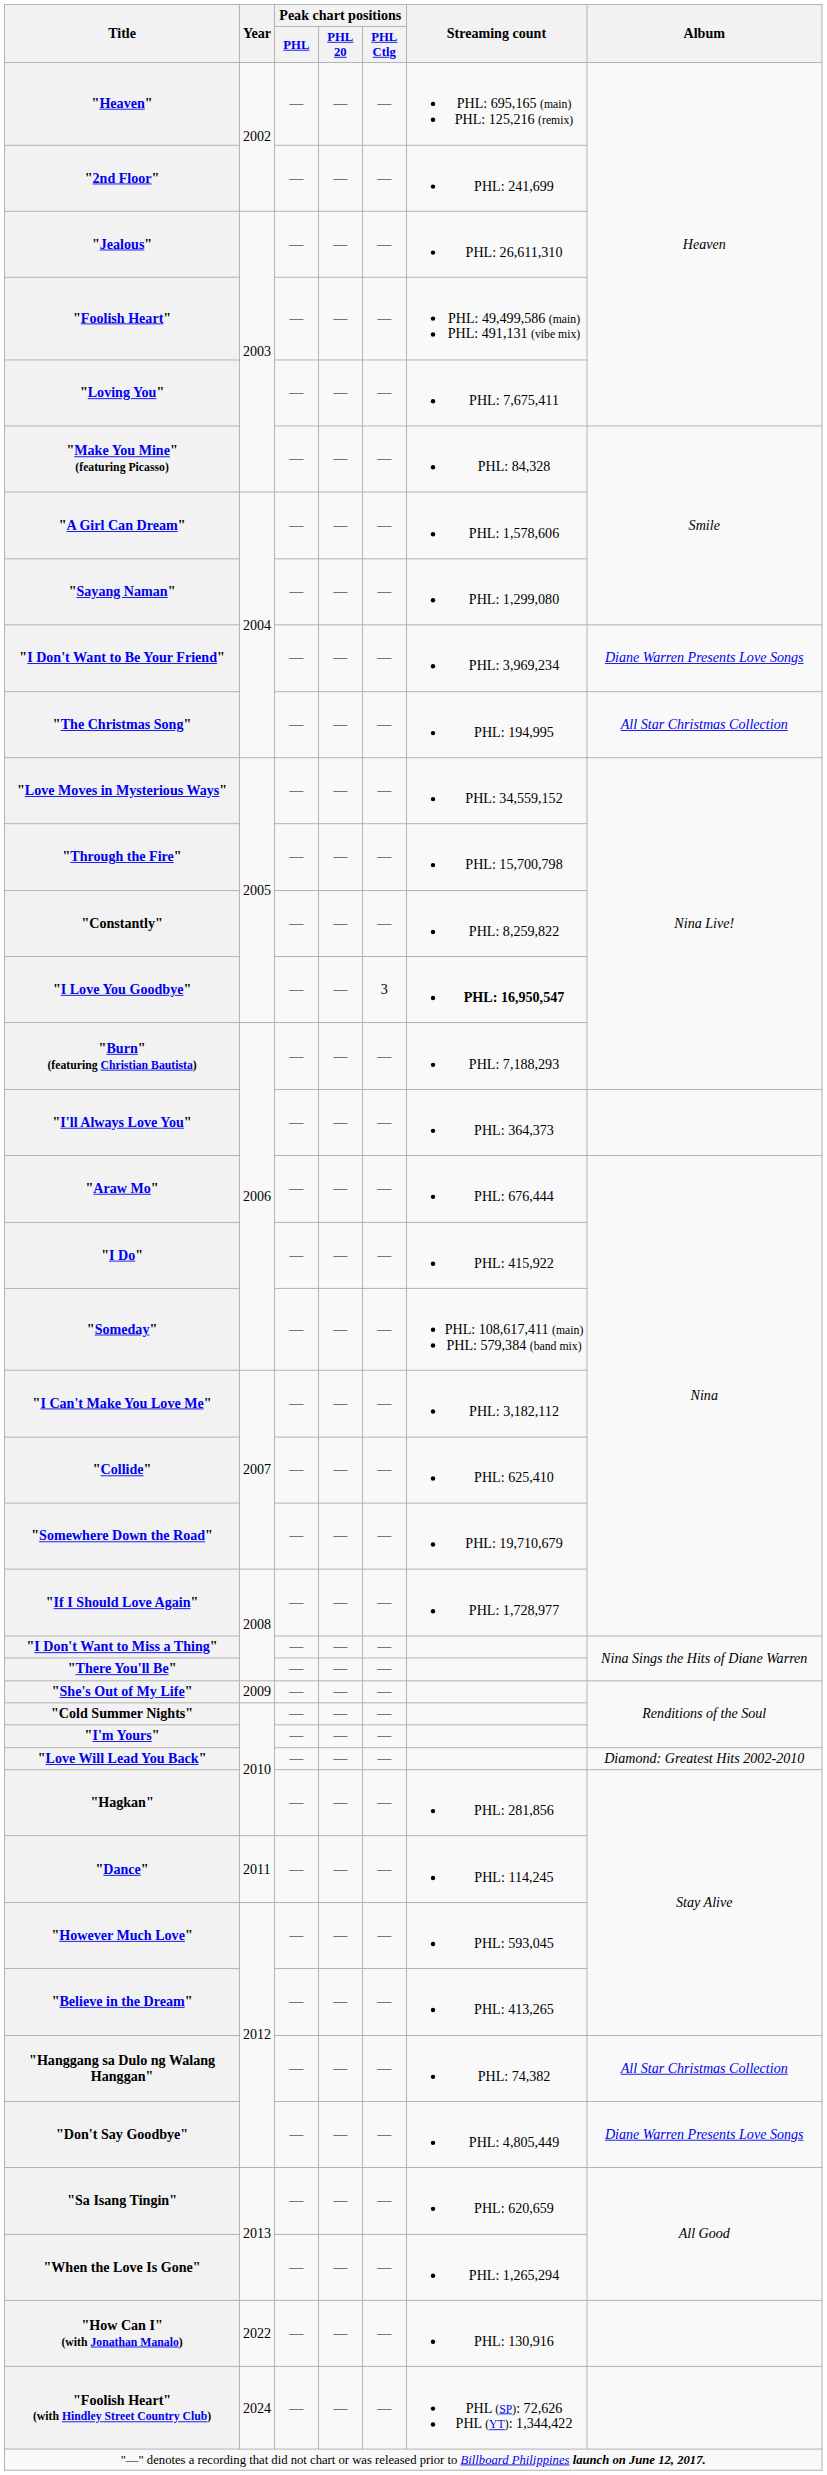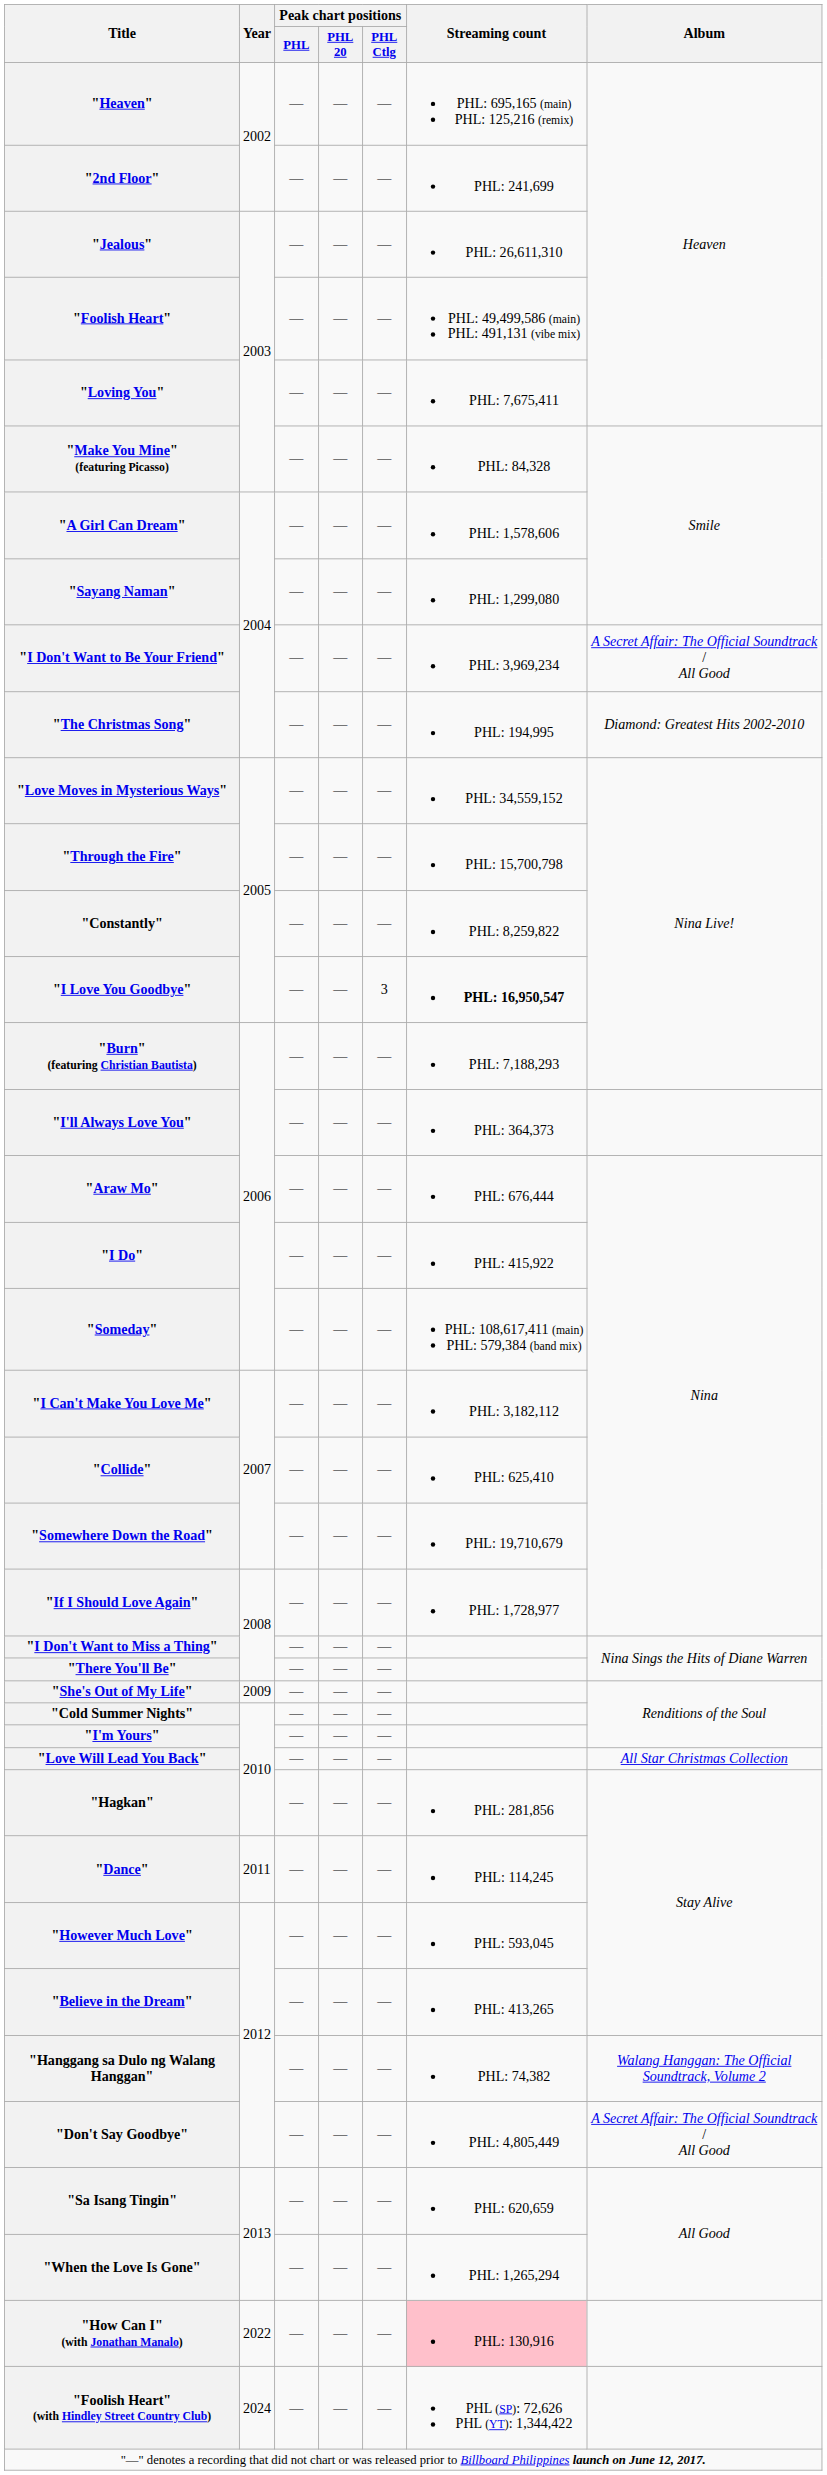 <table class="wikitable plainrowheaders">
 <tr>
 <th scope="col" rowspan="2" width="260">Title</th>
 <th scope="col" rowspan="2">Year</th>
 <th scope="col" colspan="3" style="width:2em;">Peak chart positions</th>
 <th scope="col" rowspan="2">Streaming count</th>
 <th scope="col" rowspan="2" width="260">Album</th>
 </tr>
 <tr>
 <th scope="col" style="width:3em; font-size:90%;"><a href='#'>PHL</a><br></th>
 <th scope="col" style="width:3em; font-size:90%;"><a href='#'>PHL<br>20</a><br></th>
 <th scope="col" style="width:3em; font-size:90%;"><a href='#'>PHL<br>Ctlg</a><br></th>
 </tr>
 <tr>
 <th scope="row">"<a href='#'>Heaven</a>"</th>
 <td rowspan="2">2002</td>
 <td align="center">—</td>
 <td align="center">—</td>
 <td align="center">—</td>
 <td align="center"><br><ul><li>PHL: 695,165 <small>(main)</small></li><li>PHL: 125,216 <small>(remix)</small></li></ul></td>
 <td align="center" rowspan="5"><em>Heaven</em></td>
 </tr>
 <tr>
 <th scope="row">"<a href='#'>2nd Floor</a>"</th>
 <td align="center">—</td>
 <td align="center">—</td>
 <td align="center">—</td>
 <td align="center"><br><ul><li>PHL: 241,699</li></ul></td>
 </tr>
 <tr>
 <th scope="row">"<a href='#'>Jealous</a>"</th>
 <td rowspan="4">2003</td>
 <td align="center">—</td>
 <td align="center">—</td>
 <td align="center">—</td>
 <td align="center"><br><ul><li>PHL: 26,611,310</li></ul></td>
 </tr>
 <tr>
 <th scope="row">"<a href='#'>Foolish Heart</a>"</th>
 <td align="center">—</td>
 <td align="center">—</td>
 <td align="center">—</td>
 <td align="center"><br><ul><li>PHL: 49,499,586 <small>(main)</small></li><li>PHL: 491,131 <small>(vibe mix)</small></li></ul></td>
 </tr>
 <tr>
 <th scope="row">"<a href='#'>Loving You</a>"</th>
 <td align="center">—</td>
 <td align="center">—</td>
 <td align="center">—</td>
 <td align="center"><br><ul><li>PHL: 7,675,411</li></ul></td>
 </tr>
 <tr>
 <th scope="row">"<a href='#'>Make You Mine</a>"<br><small>(featuring Picasso)</small></th>
 <td align="center">—</td>
 <td align="center">—</td>
 <td align="center">—</td>
 <td align="center"><br><ul><li>PHL: 84,328</li></ul></td>
 <td align="center" rowspan="3"><em>Smile</em></td>
 </tr>
 <tr>
 <th scope="row">"<a href='#'>A Girl Can Dream</a>"</th>
 <td rowspan="4">2004</td>
 <td align="center">—</td>
 <td align="center">—</td>
 <td align="center">—</td>
 <td align="center"><br><ul><li>PHL: 1,578,606</li></ul></td>
 </tr>
 <tr>
 <th scope="row">"<a href='#'>Sayang Naman</a>"</th>
 <td align="center">—</td>
 <td align="center">—</td>
 <td align="center">—</td>
 <td align="center"><br><ul><li>PHL: 1,299,080</li></ul></td>
 </tr>
 <tr>
 <th scope="row">"<a href='#'>I Don't Want to Be Your Friend</a>"</th>
 <td align="center">—</td>
 <td align="center">—</td>
 <td align="center">—</td>
 <td align="center"><br><ul><li>PHL: 3,969,234</li></ul></td>
-<td align="center"><em><a href='#'>Diane Warren Presents Love Songs</a></em></td>
+<td align="center"><em><a href='#'>A Secret Affair: The Official Soundtrack</a></em> /<br><em>All Good</em></td>
 </tr>
 <tr>
 <th scope="row">"<a href='#'>The Christmas Song</a>"</th>
 <td align="center">—</td>
 <td align="center">—</td>
 <td align="center">—</td>
 <td align="center"><br><ul><li>PHL: 194,995</li></ul></td>
-<td align="center"><em><a href='#'>All Star Christmas Collection</a></em></td>
+<td align="center"><em>Diamond: Greatest Hits 2002-2010</em></td>
 </tr>
 <tr>
 <th scope="row">"<a href='#'>Love Moves in Mysterious Ways</a>"</th>
 <td rowspan="4">2005</td>
 <td align="center">—</td>
 <td align="center">—</td>
 <td align="center">—</td>
 <td align="center"><br><ul><li>PHL: 34,559,152</li></ul></td>
 <td align="center" rowspan="5"><em>Nina Live!</em></td>
 </tr>
 <tr>
 <th scope="row">"<a href='#'>Through the Fire</a>"</th>
 <td align="center">—</td>
 <td align="center">—</td>
 <td align="center">—</td>
 <td align="center"><br><ul><li>PHL: 15,700,798</li></ul></td>
 </tr>
 <tr>
 <th scope="row">"Constantly"</th>
 <td align="center">—</td>
 <td align="center">—</td>
 <td align="center">—</td>
 <td align="center"><br><ul><li>PHL: 8,259,822</li></ul></td>
 </tr>
 <tr>
 <th scope="row">"<a href='#'>I Love You Goodbye</a>"</th>
 <td align="center">—</td>
 <td align="center">—</td>
 <td align="center">3</td>
 <td align="center"><strong><br><ul><li>PHL: 16,950,547</li></ul></strong></td>
 </tr>
 <tr>
 <th scope="row">"<a href='#'>Burn</a>"<br><small>(featuring <a href='#'>Christian Bautista</a>)</small></th>
 <td rowspan="5">2006</td>
 <td align="center">—</td>
 <td align="center">—</td>
 <td align="center">—</td>
 <td align="center"><br><ul><li>PHL: 7,188,293</li></ul></td>
 </tr>
 <tr>
 <th scope="row">"<a href='#'>I'll Always Love You</a>"</th>
 <td align="center">—</td>
 <td align="center">—</td>
 <td align="center">—</td>
 <td align="center"><br><ul><li>PHL: 364,373</li></ul></td>
 <td></td>
 </tr>
 <tr>
 <th scope="row">"<a href='#'>Araw Mo</a>"</th>
 <td align="center">—</td>
 <td align="center">—</td>
 <td align="center">—</td>
 <td align="center"><br><ul><li>PHL: 676,444</li></ul></td>
 <td align="center" rowspan="7"><em>Nina</em></td>
 </tr>
 <tr>
 <th scope="row">"<a href='#'>I Do</a>"</th>
 <td align="center">—</td>
 <td align="center">—</td>
 <td align="center">—</td>
 <td align="center"><br><ul><li>PHL: 415,922</li></ul></td>
 </tr>
 <tr>
 <th scope="row">"<a href='#'>Someday</a>"</th>
 <td align="center">—</td>
 <td align="center">—</td>
 <td align="center">—</td>
 <td align="center"><br><ul><li>PHL: 108,617,411 <small>(main)</small></li><li>PHL: 579,384 <small>(band mix)</small></li></ul></td>
 </tr>
 <tr>
 <th scope="row">"<a href='#'>I Can't Make You Love Me</a>"</th>
 <td rowspan="3">2007</td>
 <td align="center">—</td>
 <td align="center">—</td>
 <td align="center">—</td>
 <td align="center"><br><ul><li>PHL: 3,182,112</li></ul></td>
 </tr>
 <tr>
 <th scope="row">"<a href='#'>Collide</a>"</th>
 <td align="center">—</td>
 <td align="center">—</td>
 <td align="center">—</td>
 <td align="center"><br><ul><li>PHL: 625,410</li></ul></td>
 </tr>
 <tr>
 <th scope="row">"<a href='#'>Somewhere Down the Road</a>"</th>
 <td align="center">—</td>
 <td align="center">—</td>
 <td align="center">—</td>
 <td align="center"><br><ul><li>PHL: 19,710,679</li></ul></td>
 </tr>
 <tr>
 <th scope="row">"<a href='#'>If I Should Love Again</a>"</th>
 <td rowspan="3">2008</td>
 <td align="center">—</td>
 <td align="center">—</td>
 <td align="center">—</td>
 <td align="center"><br><ul><li>PHL: 1,728,977</li></ul></td>
 </tr>
 <tr>
 <th scope="row">"<a href='#'>I Don't Want to Miss a Thing</a>"</th>
 <td align="center">—</td>
 <td align="center">—</td>
 <td align="center">—</td>
 <td align="center"></td>
 <td align="center" rowspan="2"><em>Nina Sings the Hits of Diane Warren</em></td>
 </tr>
 <tr>
 <th scope="row">"<a href='#'>There You'll Be</a>"</th>
 <td align="center">—</td>
 <td align="center">—</td>
 <td align="center">—</td>
 <td align="center"></td>
 </tr>
 <tr>
 <th scope="row">"<a href='#'>She's Out of My Life</a>"</th>
 <td>2009</td>
 <td align="center">—</td>
 <td align="center">—</td>
 <td align="center">—</td>
 <td align="center"></td>
 <td align="center" rowspan="3"><em>Renditions of the Soul</em></td>
 </tr>
 <tr>
 <th scope="row">"Cold Summer Nights"</th>
 <td rowspan="4">2010</td>
 <td align="center">—</td>
 <td align="center">—</td>
 <td align="center">—</td>
 <td align="center"></td>
 </tr>
 <tr>
 <th scope="row">"<a href='#'>I'm Yours</a>"</th>
 <td align="center">—</td>
 <td align="center">—</td>
 <td align="center">—</td>
 <td align="center"></td>
 </tr>
 <tr>
 <th scope="row">"<a href='#'>Love Will Lead You Back</a>"</th>
 <td align="center">—</td>
 <td align="center">—</td>
 <td align="center">—</td>
 <td align="center"></td>
-<td align="center"><em>Diamond: Greatest Hits 2002-2010</em></td>
+<td align="center"><em><a href='#'>All Star Christmas Collection</a></em></td>
 </tr>
 <tr>
 <th scope="row">"Hagkan"</th>
 <td align="center">—</td>
 <td align="center">—</td>
 <td align="center">—</td>
 <td align="center"><br><ul><li>PHL: 281,856</li></ul></td>
 <td align="center" rowspan="4"><em>Stay Alive</em></td>
 </tr>
 <tr>
 <th scope="row">"<a href='#'>Dance</a>"</th>
 <td>2011</td>
 <td align="center">—</td>
 <td align="center">—</td>
 <td align="center">—</td>
 <td align="center"><br><ul><li>PHL: 114,245</li></ul></td>
 </tr>
 <tr>
 <th scope="row">"<a href='#'>However Much Love</a>"</th>
 <td rowspan="4">2012</td>
 <td align="center">—</td>
 <td align="center">—</td>
 <td align="center">—</td>
 <td align="center"><br><ul><li>PHL: 593,045</li></ul></td>
 </tr>
 <tr>
 <th scope="row">"<a href='#'>Believe in the Dream</a>"</th>
 <td align="center">—</td>
 <td align="center">—</td>
 <td align="center">—</td>
 <td align="center"><br><ul><li>PHL: 413,265</li></ul></td>
 </tr>
 <tr>
 <th scope="row">"Hanggang sa Dulo ng Walang Hanggan"</th>
 <td align="center">—</td>
 <td align="center">—</td>
 <td align="center">—</td>
 <td align="center"><br><ul><li>PHL: 74,382</li></ul></td>
-<td align="center"><em><a href='#'>All Star Christmas Collection</a></em></td>
+<td align="center"><em><a href='#'>Walang Hanggan: The Official Soundtrack, Volume 2</a></em></td>
 </tr>
 <tr>
 <th scope="row">"Don't Say Goodbye"</th>
 <td align="center">—</td>
 <td align="center">—</td>
 <td align="center">—</td>
 <td align="center"><br><ul><li>PHL: 4,805,449</li></ul></td>
-<td align="center"><em><a href='#'>Diane Warren Presents Love Songs</a></em></td>
+<td align="center"><em><a href='#'>A Secret Affair: The Official Soundtrack</a></em> /<br><em>All Good</em></td>
 </tr>
 <tr>
 <th scope="row">"Sa Isang Tingin"</th>
 <td rowspan="2">2013</td>
 <td align="center">—</td>
 <td align="center">—</td>
 <td align="center">—</td>
 <td align="center"><br><ul><li>PHL: 620,659</li></ul></td>
 <td align="center" rowspan="2"><em>All Good</em></td>
 </tr>
 <tr>
 <th scope="row">"When the Love Is Gone"</th>
 <td align="center">—</td>
 <td align="center">—</td>
 <td align="center">—</td>
 <td align="center"><br><ul><li>PHL: 1,265,294</li></ul></td>
 </tr>
 <tr>
 <th scope="row">"How Can I"<br><small>(with <a href='#'>Jonathan Manalo</a>)</small></th>
 <td>2022</td>
 <td align="center">—</td>
 <td align="center">—</td>
 <td align="center">—</td>
-<td align="center"><br><ul><li>PHL: 130,916</li></ul></td>
+<td align="center" style="background: pink;"><br><ul><li>PHL: 130,916</li></ul></td>
 <td></td>
 </tr>
 <tr>
 <th scope="row">"Foolish Heart"<br><small>(with <a href='#'>Hindley Street Country Club</a>)</small></th>
 <td>2024</td>
 <td align="center">—</td>
 <td align="center">—</td>
 <td align="center">—</td>
 <td align="center"><br><ul><li>PHL <small>(<a href='#'>SP</a>)</small>: 72,626</li><li>PHL <small>(<a href='#'>YT</a>)</small>: 1,344,422</li></ul></td>
 <td></td>
 </tr>
 <tr>
 <td align="center" colspan="15" style="font-size:90%">"—" denotes a recording that did not chart or was released prior to <em><a href='#'>Billboard Philippines</a><strong> launch on June 12, 2017.</td>
 </tr>
 </table>
